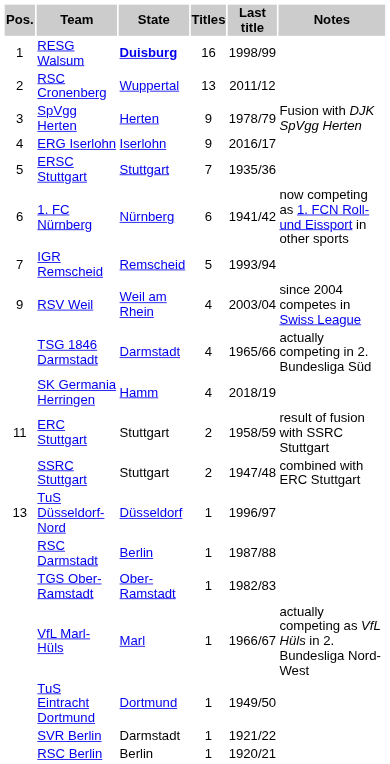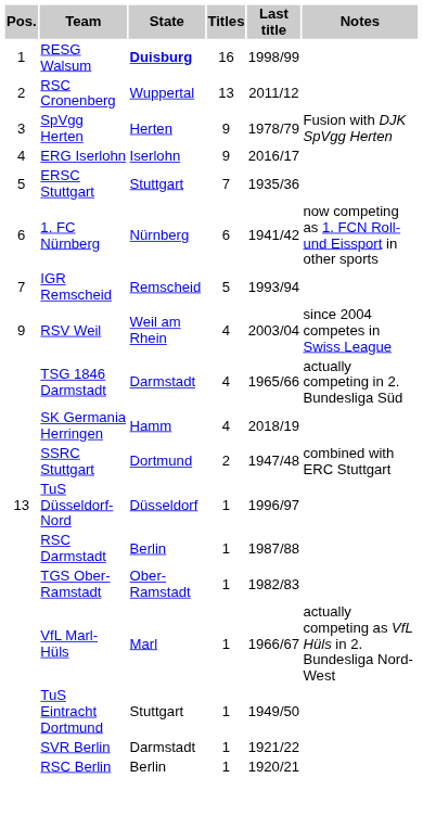 <table class="toccolours" style="text-align:center; width:75%">
 <tr style="background:#ccc">
 <th width="40">Pos.</th>
 <th width="150">Team</th>
 <th width="100">State</th>
 <th width="40">Titles</th>
 <th width="50">Last title</th>
 <th width="350">Notes</th>
 </tr>
 <tr>
 <td>1</td>
 <td align="left"><a href='#'>RESG Walsum</a></td>
 <td align="left"><strong><a href='#'>Duisburg</a></strong></td>
 <td>16</td>
 <td>1998/99</td>
 </tr>
 <tr>
 <td>2</td>
 <td align="left"><a href='#'>RSC Cronenberg</a></td>
 <td align="left"><a href='#'>Wuppertal</a></td>
 <td>13</td>
 <td>2011/12</td>
 </tr>
 <tr>
 <td>3</td>
 <td align="left"><a href='#'>SpVgg Herten</a></td>
 <td align="left"><a href='#'>Herten</a></td>
 <td>9</td>
 <td>1978/79</td>
 <td align="left">Fusion with <em>DJK SpVgg Herten</em></td>
 </tr>
 <tr>
 <td>4</td>
 <td align="left"><a href='#'>ERG Iserlohn</a></td>
 <td align="left"><a href='#'>Iserlohn</a></td>
 <td>9</td>
 <td>2016/17</td>
 </tr>
 <tr>
 <td>5</td>
 <td align="left"><a href='#'>ERSC Stuttgart</a></td>
 <td align="left"><a href='#'>Stuttgart</a></td>
 <td>7</td>
 <td>1935/36</td>
 </tr>
 <tr>
 <td>6</td>
 <td align="left"><a href='#'>1. FC Nürnberg</a></td>
 <td align="left"><a href='#'>Nürnberg</a></td>
 <td>6</td>
 <td>1941/42</td>
 <td align="left">now competing as <a href='#'>1. FCN Roll- und Eissport</a> in other sports</td>
 </tr>
 <tr>
 <td>7</td>
 <td align="left"><a href='#'>IGR Remscheid</a></td>
 <td align="left"><a href='#'>Remscheid</a></td>
 <td>5</td>
 <td>1993/94</td>
 </tr>
 <tr>
 <td>9</td>
 <td align="left"><a href='#'>RSV Weil</a></td>
 <td align="left"><a href='#'>Weil am Rhein</a></td>
 <td>4</td>
 <td>2003/04</td>
 <td align="left">since 2004 competes in <a href='#'>Swiss League</a></td>
 </tr>
 <tr>
 <td></td>
 <td align="left"><a href='#'>TSG 1846 Darmstadt</a></td>
 <td align="left"><a href='#'>Darmstadt</a></td>
 <td>4</td>
 <td>1965/66</td>
 <td align="left">actually competing in 2. Bundesliga Süd</td>
 </tr>
 <tr>
 <td></td>
 <td align="left"><a href='#'>SK Germania Herringen</a></td>
 <td align="left"><a href='#'>Hamm</a></td>
 <td>4</td>
 <td>2018/19</td>
 </tr>
 <tr>
-<td>11</td>
-<td align="left"><a href='#'>ERC Stuttgart</a></td>
-<td align="left">Stuttgart</td>
-<td>2</td>
-<td>1958/59</td>
-<td align="left">result of fusion with SSRC Stuttgart</td>
-</tr>
-<tr>
 <td></td>
 <td align="left"><a href='#'>SSRC Stuttgart</a></td>
-<td align="left">Stuttgart</td>
+<td align="left"><a href='#'>Dortmund</a></td>
 <td>2</td>
 <td>1947/48</td>
 <td align="left">combined with ERC Stuttgart</td>
 </tr>
 <tr>
 <td>13</td>
 <td align="left"><a href='#'>TuS Düsseldorf-Nord</a></td>
 <td align="left"><a href='#'>Düsseldorf</a></td>
 <td>1</td>
 <td>1996/97</td>
 </tr>
 <tr>
 <td></td>
 <td align="left"><a href='#'>RSC Darmstadt</a></td>
 <td align="left"><a href='#'>Berlin</a></td>
 <td>1</td>
 <td>1987/88</td>
 </tr>
 <tr>
 <td></td>
 <td align="left"><a href='#'>TGS Ober-Ramstadt</a></td>
 <td align="left"><a href='#'>Ober-Ramstadt</a></td>
 <td>1</td>
 <td>1982/83</td>
 </tr>
 <tr>
 <td></td>
 <td align="left"><a href='#'>VfL Marl-Hüls</a></td>
 <td align="left"><a href='#'>Marl</a></td>
 <td>1</td>
 <td>1966/67</td>
 <td align="left">actually competing as <em>VfL Hüls</em> in 2. Bundesliga Nord-West</td>
 </tr>
 <tr>
 <td></td>
 <td align="left"><a href='#'>TuS Eintracht Dortmund</a></td>
-<td align="left"><a href='#'>Dortmund</a></td>
+<td align="left">Stuttgart</td>
 <td>1</td>
 <td>1949/50</td>
 </tr>
 <tr>
 <td></td>
 <td align="left"><a href='#'>SVR Berlin</a></td>
 <td align="left">Darmstadt</td>
 <td>1</td>
 <td>1921/22</td>
 </tr>
 <tr>
 <td></td>
 <td align="left"><a href='#'>RSC Berlin</a></td>
 <td align="left">Berlin</td>
 <td>1</td>
 <td>1920/21</td>
 </tr>
 </table>
